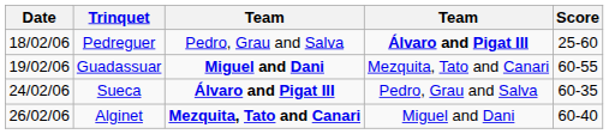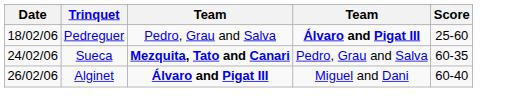 <table class="wikitable">
 <tr>
 <th>Date</th>
 <th><a href='#'>Trinquet</a></th>
 <th>Team</th>
 <th>Team</th>
 <th>Score</th>
 </tr>
 <tr align="center">
 <td>18/02/06</td>
 <td><a href='#'>Pedreguer</a></td>
 <td><a href='#'>Pedro</a>, <a href='#'>Grau</a> and <a href='#'>Salva</a></td>
 <td><strong><a href='#'>Álvaro</a> and <a href='#'>Pigat III</a></strong></td>
 <td>25-60</td>
 </tr>
 <tr align="center">
-<td>19/02/06</td>
-<td><a href='#'>Guadassuar</a></td>
-<td><strong><a href='#'>Miguel</a> and <a href='#'>Dani</a></strong></td>
-<td><a href='#'>Mezquita</a>, <a href='#'>Tato</a> and <a href='#'>Canari</a></td>
-<td>60-55</td>
-</tr>
-<tr align="center">
 <td>24/02/06</td>
 <td><a href='#'>Sueca</a></td>
-<td><strong><a href='#'>Álvaro</a> and <a href='#'>Pigat III</a></strong></td>
+<td><strong><a href='#'>Mezquita</a>, <a href='#'>Tato</a> and <a href='#'>Canari</a></strong></td>
 <td><a href='#'>Pedro</a>, <a href='#'>Grau</a> and <a href='#'>Salva</a></td>
 <td>60-35</td>
 </tr>
 <tr align="center">
 <td>26/02/06</td>
 <td><a href='#'>Alginet</a></td>
-<td><strong><a href='#'>Mezquita</a>, <a href='#'>Tato</a> and <a href='#'>Canari</a></strong></td>
+<td><strong><a href='#'>Álvaro</a> and <a href='#'>Pigat III</a></strong></td>
 <td><a href='#'>Miguel</a> and <a href='#'>Dani</a></td>
 <td>60-40</td>
 </tr>
 </table>
